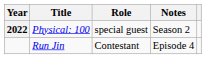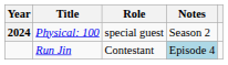 <table class="wikitable sortable plainrowheaders">
 <tr>
 <th scope="col">Year</th>
 <th scope="col">Title</th>
 <th scope="col">Role</th>
 <th scope="col">Notes</th>
 <th scope="col" class="unsortable"></th>
 </tr>
 <tr>
-<th scope="row">2022</th>
+<th scope="row">2024</th>
 <td><em><a href='#'>Physical: 100</a></em></td>
 <td>special guest</td>
 <td>Season 2</td>
 <td></td>
 </tr>
 <tr>
 <td></td>
 <td><em><a href='#'>Run Jin</a></em></td>
 <td>Contestant</td>
-<td>Episode 4</td>
+<td style="background: lightblue;">Episode 4</td>
 </tr>
 </table>
